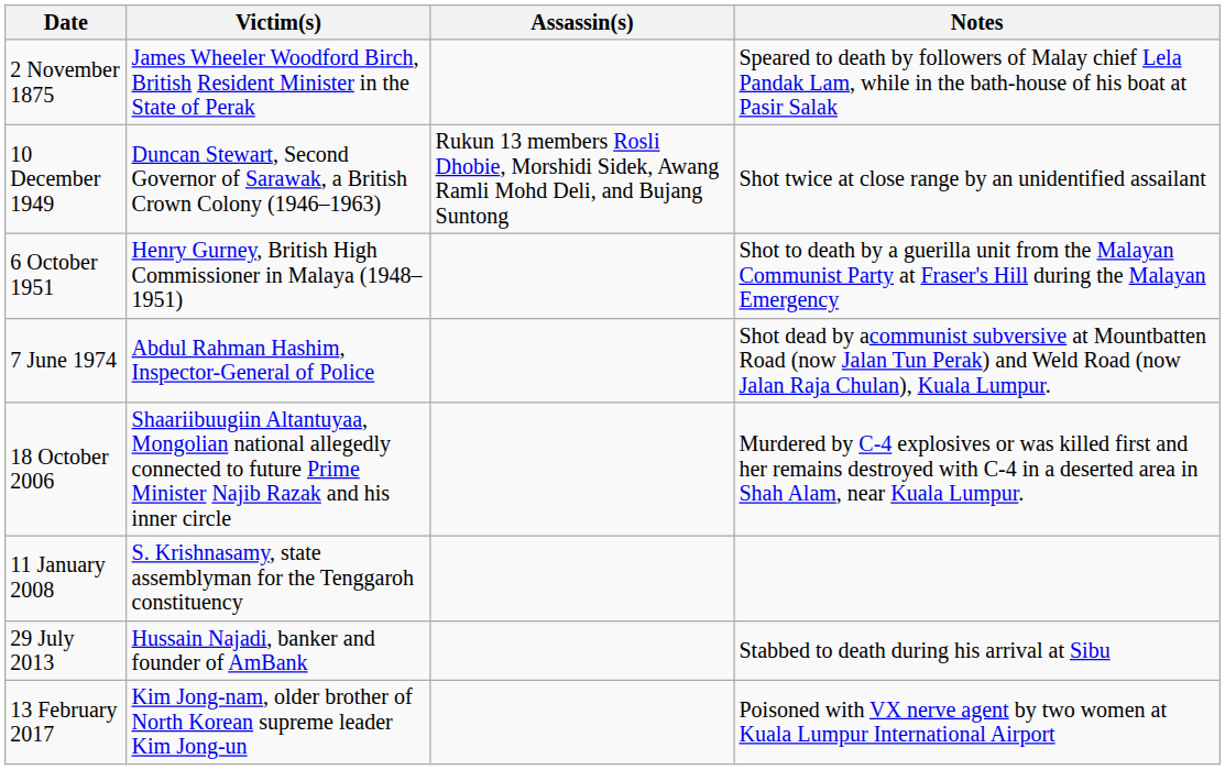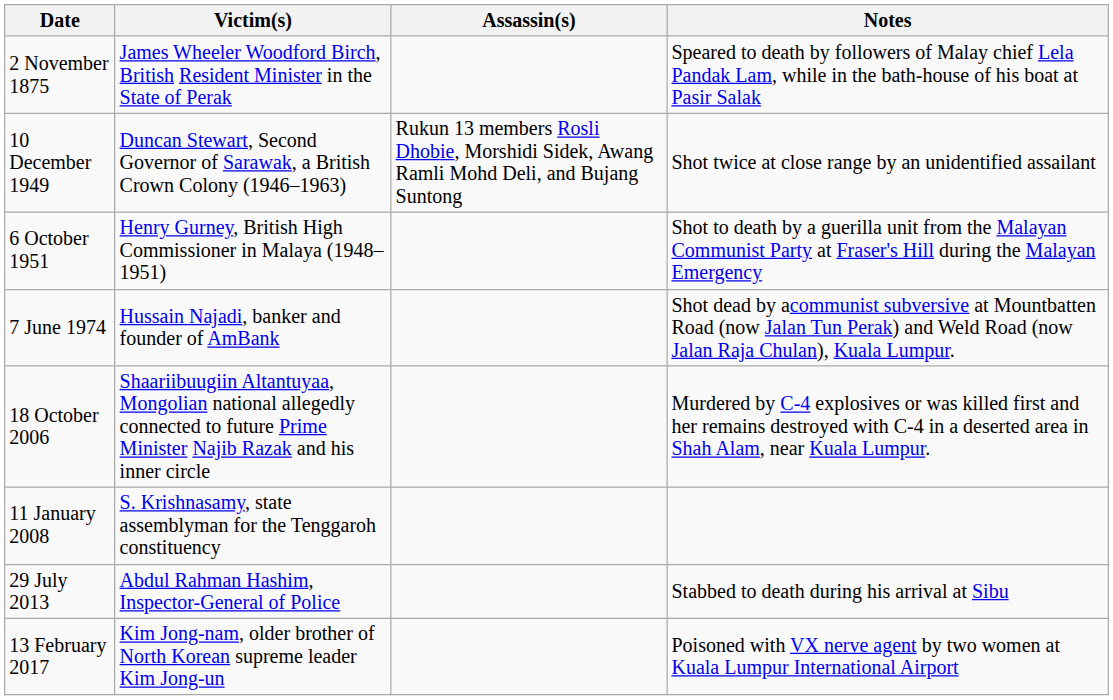 <table class="wikitable"  style="width:100%">
 <tr>
 <th style="width:10%">Date</th>
 <th style="width:25%">Victim(s)</th>
 <th style="width:25%">Assassin(s)</th>
 <th style="width:40%">Notes</th>
 </tr>
 <tr>
 <td>2 November 1875</td>
 <td><a href='#'>James Wheeler Woodford Birch</a>, <a href='#'>British</a> <a href='#'>Resident Minister</a> in the <a href='#'>State of Perak</a></td>
 <td></td>
 <td>Speared to death by followers of Malay chief <a href='#'>Lela Pandak Lam</a>, while in the bath-house of his boat at <a href='#'>Pasir Salak</a></td>
 </tr>
 <tr>
 <td>10 December 1949</td>
 <td><a href='#'>Duncan Stewart</a>, Second Governor of <a href='#'>Sarawak</a>, a British Crown Colony (1946–1963)</td>
 <td>Rukun 13 members <a href='#'>Rosli Dhobie</a>, Morshidi Sidek, Awang Ramli Mohd Deli, and Bujang Suntong</td>
 <td>Shot twice at close range by an unidentified assailant</td>
 </tr>
 <tr>
 <td>6 October 1951</td>
 <td><a href='#'>Henry Gurney</a>, British High Commissioner in Malaya (1948–1951)</td>
 <td></td>
 <td>Shot to death by a guerilla unit from the <a href='#'>Malayan Communist Party</a> at <a href='#'>Fraser's Hill</a> during the <a href='#'>Malayan Emergency</a></td>
 </tr>
 <tr>
 <td>7 June 1974</td>
-<td><a href='#'>Abdul Rahman Hashim</a>, <a href='#'>Inspector-General of Police</a></td>
+<td><a href='#'>Hussain Najadi</a>, banker and founder of <a href='#'>AmBank</a></td>
 <td></td>
 <td>Shot dead by a<a href='#'>communist subversive</a> at Mountbatten Road (now <a href='#'>Jalan Tun Perak</a>) and Weld Road (now <a href='#'>Jalan Raja Chulan</a>), <a href='#'>Kuala Lumpur</a>.</td>
 </tr>
 <tr>
 <td>18 October 2006</td>
 <td><a href='#'>Shaariibuugiin Altantuyaa</a>, <a href='#'>Mongolian</a> national allegedly connected to future <a href='#'>Prime Minister</a> <a href='#'>Najib Razak</a> and his inner circle</td>
 <td></td>
 <td>Murdered by <a href='#'>C-4</a> explosives or was killed first and her remains destroyed with C-4 in a deserted area in <a href='#'>Shah Alam</a>, near <a href='#'>Kuala Lumpur</a>.</td>
 </tr>
 <tr>
 <td>11 January 2008</td>
 <td><a href='#'>S. Krishnasamy</a>, state assemblyman for the Tenggaroh constituency</td>
 <td></td>
 <td></td>
 </tr>
 <tr>
 <td>29 July 2013</td>
-<td><a href='#'>Hussain Najadi</a>, banker and founder of <a href='#'>AmBank</a></td>
+<td><a href='#'>Abdul Rahman Hashim</a>, <a href='#'>Inspector-General of Police</a></td>
 <td></td>
 <td>Stabbed to death during his arrival at <a href='#'>Sibu</a></td>
 </tr>
 <tr>
 <td>13 February 2017</td>
 <td><a href='#'>Kim Jong-nam</a>, older brother of <a href='#'>North Korean</a> supreme leader <a href='#'>Kim Jong-un</a></td>
 <td></td>
 <td>Poisoned with <a href='#'>VX nerve agent</a> by two women at <a href='#'>Kuala Lumpur International Airport</a></td>
 </tr>
 </table>
